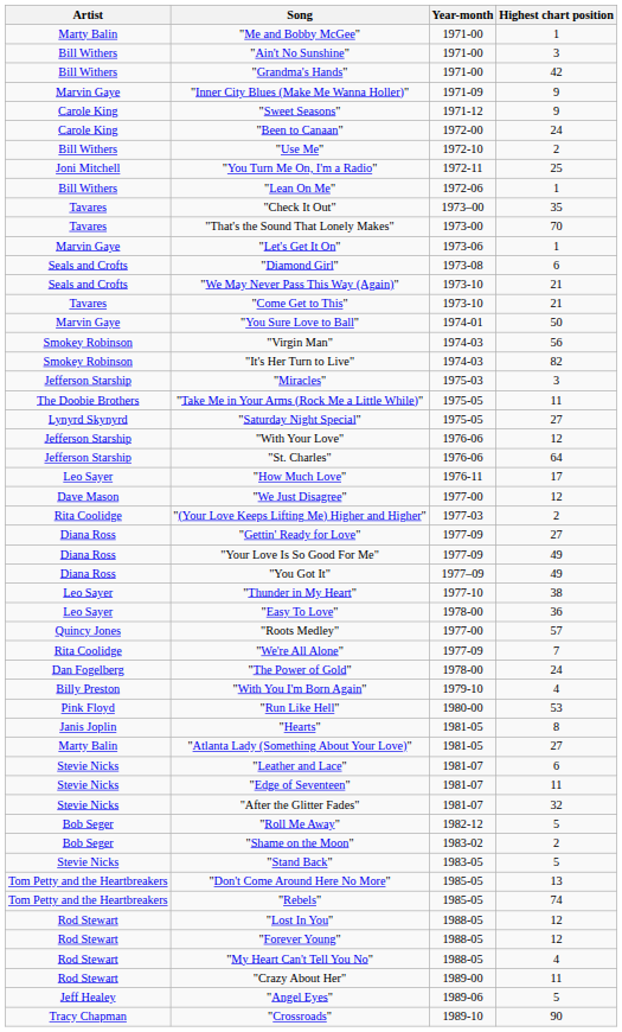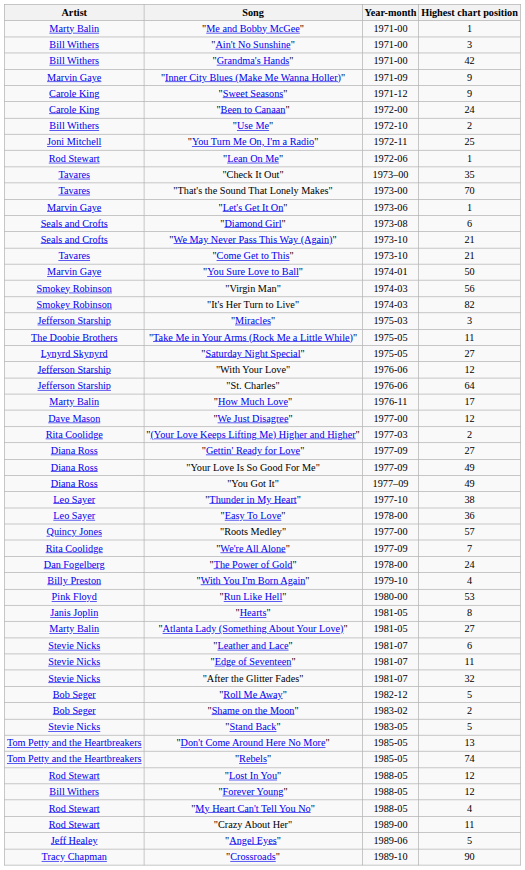 <table class="sortable wikitable" style="text-align: center; margin: 1em">
 <tr>
 <th>Artist</th>
 <th class="unsortable">Song</th>
 <th>Year-month</th>
 <th>Highest chart position</th>
 </tr>
 <tr>
 <td><a href='#'>Marty Balin</a></td>
 <td>"<a href='#'>Me and Bobby McGee</a>"</td>
 <td>1971-00</td>
 <td>1</td>
 </tr>
 <tr>
 <td><a href='#'>Bill Withers</a></td>
 <td>"<a href='#'>Ain't No Sunshine</a>"</td>
 <td>1971-00</td>
 <td>3</td>
 </tr>
 <tr>
 <td><a href='#'>Bill Withers</a></td>
 <td>"<a href='#'>Grandma's Hands</a>"</td>
 <td>1971-00</td>
 <td>42</td>
 </tr>
 <tr>
 <td><a href='#'>Marvin Gaye</a></td>
 <td>"<a href='#'>Inner City Blues (Make Me Wanna Holler)</a>"</td>
 <td>1971-09</td>
 <td>9</td>
 </tr>
 <tr>
 <td><a href='#'>Carole King</a></td>
 <td>"<a href='#'>Sweet Seasons</a>"</td>
 <td>1971-12</td>
 <td>9</td>
 </tr>
 <tr>
 <td><a href='#'>Carole King</a></td>
 <td>"<a href='#'>Been to Canaan</a>"</td>
 <td>1972-00</td>
 <td>24</td>
 </tr>
 <tr>
 <td><a href='#'>Bill Withers</a></td>
 <td>"<a href='#'>Use Me</a>"</td>
 <td>1972-10</td>
 <td>2</td>
 </tr>
 <tr>
 <td><a href='#'>Joni Mitchell</a></td>
 <td>"<a href='#'>You Turn Me On, I'm a Radio</a>"</td>
 <td>1972-11</td>
 <td>25</td>
 </tr>
 <tr>
-<td><a href='#'>Bill Withers</a></td>
+<td><a href='#'>Rod Stewart</a></td>
 <td>"<a href='#'>Lean On Me</a>"</td>
 <td>1972-06</td>
 <td>1</td>
 </tr>
 <tr>
 <td><a href='#'>Tavares</a></td>
 <td>"Check It Out"</td>
 <td>1973–00</td>
 <td>35</td>
 </tr>
 <tr>
 <td><a href='#'>Tavares</a></td>
 <td>"That's the Sound That Lonely Makes"</td>
 <td>1973-00</td>
 <td>70</td>
 </tr>
 <tr>
 <td><a href='#'>Marvin Gaye</a></td>
 <td>"<a href='#'>Let's Get It On</a>"</td>
 <td>1973-06</td>
 <td>1</td>
 </tr>
 <tr>
 <td><a href='#'>Seals and Crofts</a></td>
 <td>"<a href='#'>Diamond Girl</a>"</td>
 <td>1973-08</td>
 <td>6</td>
 </tr>
 <tr>
 <td><a href='#'>Seals and Crofts</a></td>
 <td>"<a href='#'>We May Never Pass This Way (Again)</a>"</td>
 <td>1973-10</td>
 <td>21</td>
 </tr>
 <tr>
 <td><a href='#'>Tavares</a></td>
 <td>"<a href='#'>Come Get to This</a>"</td>
 <td>1973-10</td>
 <td>21</td>
 </tr>
 <tr>
 <td><a href='#'>Marvin Gaye</a></td>
 <td>"<a href='#'>You Sure Love to Ball</a>"</td>
 <td>1974-01</td>
 <td>50</td>
 </tr>
 <tr>
 <td><a href='#'>Smokey Robinson</a></td>
 <td>"Virgin Man"</td>
 <td>1974-03</td>
 <td>56</td>
 </tr>
 <tr>
 <td><a href='#'>Smokey Robinson</a></td>
 <td>"It's Her Turn to Live"</td>
 <td>1974-03</td>
 <td>82</td>
 </tr>
 <tr>
 <td><a href='#'>Jefferson Starship</a></td>
 <td>"<a href='#'>Miracles</a>"</td>
 <td>1975-03</td>
 <td>3</td>
 </tr>
 <tr>
 <td><a href='#'>The Doobie Brothers</a></td>
 <td>"<a href='#'>Take Me in Your Arms (Rock Me a Little While)</a>"</td>
 <td>1975-05</td>
 <td>11</td>
 </tr>
 <tr>
 <td><a href='#'>Lynyrd Skynyrd</a></td>
 <td>"<a href='#'>Saturday Night Special</a>"</td>
 <td>1975-05</td>
 <td>27</td>
 </tr>
 <tr>
 <td><a href='#'>Jefferson Starship</a></td>
 <td>"With Your Love"</td>
 <td>1976-06</td>
 <td>12</td>
 </tr>
 <tr>
 <td><a href='#'>Jefferson Starship</a></td>
 <td>"St. Charles"</td>
 <td>1976-06</td>
 <td>64</td>
 </tr>
 <tr>
-<td><a href='#'>Leo Sayer</a></td>
+<td><a href='#'>Marty Balin</a></td>
 <td>"<a href='#'>How Much Love</a>"</td>
 <td>1976-11</td>
 <td>17</td>
 </tr>
 <tr>
 <td><a href='#'>Dave Mason</a></td>
 <td>"<a href='#'>We Just Disagree</a>"</td>
 <td>1977-00</td>
 <td>12</td>
 </tr>
 <tr>
 <td><a href='#'>Rita Coolidge</a></td>
 <td>"<a href='#'>(Your Love Keeps Lifting Me) Higher and Higher</a>"</td>
 <td>1977-03</td>
 <td>2</td>
 </tr>
 <tr>
 <td><a href='#'>Diana Ross</a></td>
 <td>"<a href='#'>Gettin' Ready for Love</a>"</td>
 <td>1977-09</td>
 <td>27</td>
 </tr>
 <tr>
 <td><a href='#'>Diana Ross</a></td>
 <td>"Your Love Is So Good For Me"</td>
 <td>1977-09</td>
 <td>49</td>
 </tr>
 <tr>
 <td><a href='#'>Diana Ross</a></td>
 <td>"You Got It"</td>
 <td>1977–09</td>
 <td>49</td>
 </tr>
 <tr>
 <td><a href='#'>Leo Sayer</a></td>
 <td>"<a href='#'>Thunder in My Heart</a>"</td>
 <td>1977-10</td>
 <td>38</td>
 </tr>
 <tr>
 <td><a href='#'>Leo Sayer</a></td>
 <td>"<a href='#'>Easy To Love</a>"</td>
 <td>1978-00</td>
 <td>36</td>
 </tr>
 <tr>
 <td><a href='#'>Quincy Jones</a></td>
 <td>"Roots Medley"</td>
 <td>1977-00</td>
 <td>57</td>
 </tr>
 <tr>
 <td><a href='#'>Rita Coolidge</a></td>
 <td>"<a href='#'>We're All Alone</a>"</td>
 <td>1977-09</td>
 <td>7</td>
 </tr>
 <tr>
 <td><a href='#'>Dan Fogelberg</a></td>
 <td>"<a href='#'>The Power of Gold</a>"</td>
 <td>1978-00</td>
 <td>24</td>
 </tr>
 <tr>
 <td><a href='#'>Billy Preston</a></td>
 <td>"<a href='#'>With You I'm Born Again</a>"</td>
 <td>1979-10</td>
 <td>4</td>
 </tr>
 <tr>
 <td><a href='#'>Pink Floyd</a></td>
 <td>"<a href='#'>Run Like Hell</a>"</td>
 <td>1980-00</td>
 <td>53</td>
 </tr>
 <tr>
 <td><a href='#'>Janis Joplin</a></td>
 <td>"<a href='#'>Hearts</a>"</td>
 <td>1981-05</td>
 <td>8</td>
 </tr>
 <tr>
 <td><a href='#'>Marty Balin</a></td>
 <td>"<a href='#'>Atlanta Lady (Something About Your Love)</a>"</td>
 <td>1981-05</td>
 <td>27</td>
 </tr>
 <tr>
 <td><a href='#'>Stevie Nicks</a></td>
 <td>"<a href='#'>Leather and Lace</a>"</td>
 <td>1981-07</td>
 <td>6</td>
 </tr>
 <tr>
 <td><a href='#'>Stevie Nicks</a></td>
 <td>"<a href='#'>Edge of Seventeen</a>"</td>
 <td>1981-07</td>
 <td>11</td>
 </tr>
 <tr>
 <td><a href='#'>Stevie Nicks</a></td>
 <td>"After the Glitter Fades"</td>
 <td>1981-07</td>
 <td>32</td>
 </tr>
 <tr>
 <td><a href='#'>Bob Seger</a></td>
 <td>"<a href='#'>Roll Me Away</a>"</td>
 <td>1982-12</td>
 <td>5</td>
 </tr>
 <tr>
 <td><a href='#'>Bob Seger</a></td>
 <td>"<a href='#'>Shame on the Moon</a>"</td>
 <td>1983-02</td>
 <td>2</td>
 </tr>
 <tr>
 <td><a href='#'>Stevie Nicks</a></td>
 <td>"<a href='#'>Stand Back</a>"</td>
 <td>1983-05</td>
 <td>5</td>
 </tr>
 <tr>
 <td><a href='#'>Tom Petty and the Heartbreakers</a></td>
 <td>"<a href='#'>Don't Come Around Here No More</a>"</td>
 <td>1985-05</td>
 <td>13</td>
 </tr>
 <tr>
 <td><a href='#'>Tom Petty and the Heartbreakers</a></td>
 <td>"<a href='#'>Rebels</a>"</td>
 <td>1985-05</td>
 <td>74</td>
 </tr>
 <tr>
 <td><a href='#'>Rod Stewart</a></td>
 <td>"<a href='#'>Lost In You</a>"</td>
 <td>1988-05</td>
 <td>12</td>
 </tr>
 <tr>
-<td><a href='#'>Rod Stewart</a></td>
+<td><a href='#'>Bill Withers</a></td>
 <td>"<a href='#'>Forever Young</a>"</td>
 <td>1988-05</td>
 <td>12</td>
 </tr>
 <tr>
 <td><a href='#'>Rod Stewart</a></td>
 <td>"<a href='#'>My Heart Can't Tell You No</a>"</td>
 <td>1988-05</td>
 <td>4</td>
 </tr>
 <tr>
 <td><a href='#'>Rod Stewart</a></td>
 <td>"Crazy About Her"</td>
 <td>1989-00</td>
 <td>11</td>
 </tr>
 <tr>
 <td><a href='#'>Jeff Healey</a></td>
 <td>"<a href='#'>Angel Eyes</a>"</td>
 <td>1989-06</td>
 <td>5</td>
 </tr>
 <tr>
 <td><a href='#'>Tracy Chapman</a></td>
 <td>"<a href='#'>Crossroads</a>"</td>
 <td>1989-10</td>
 <td>90</td>
 </tr>
 </table>
